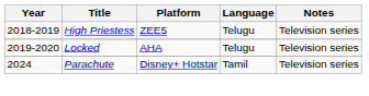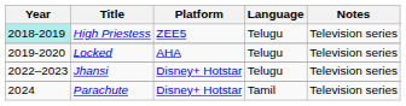 <table class="wikitable">
 <tr>
 <th>Year</th>
 <th>Title</th>
 <th>Platform</th>
 <th>Language</th>
 <th>Notes</th>
 </tr>
 <tr>
-<td>2018-2019</td>
+<td style="background: paleturquoise;">2018-2019</td>
 <td><em><a href='#'>High Priestess</a></em></td>
 <td><a href='#'>ZEE5</a></td>
 <td rowspan="1">Telugu</td>
 <td rowspan="1">Television series</td>
 </tr>
 <tr>
 </tr>
 <tr>
 <td>2019-2020</td>
 <td><em><a href='#'>Locked</a></em></td>
 <td><a href='#'>AHA</a></td>
 <td rowspan="1">Telugu</td>
 <td rowspan="1">Television series</td>
 </tr>
 <tr>
 </tr>
 <tr>
+<td>2022–2023</td>
+<td><em><a href='#'>Jhansi</a></em></td>
+<td><a href='#'>Disney+ Hotstar</a></td>
+<td rowspan="1">Telugu</td>
+<td rowspan="1">Television series</td>
+</tr>
+<tr>
 </tr>
 <tr>
 <td>2024</td>
 <td><em><a href='#'>Parachute</a></em></td>
 <td><a href='#'>Disney+ Hotstar</a></td>
 <td rowspan="1">Tamil</td>
 <td rowspan="1">Television series</td>
 </tr>
 </table>
